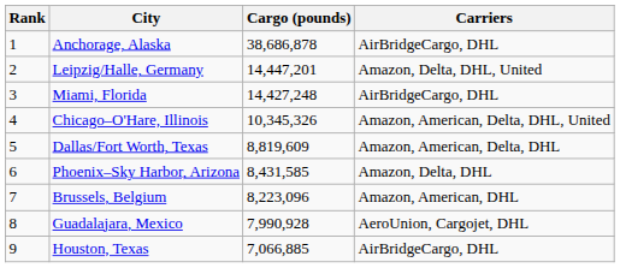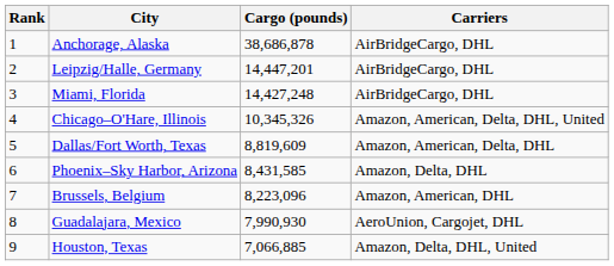 <table class="wikitable sortable" style="font-size: 95%" width= align=>
 <tr>
 <th>Rank</th>
 <th>City</th>
 <th>Cargo (pounds)</th>
 <th>Carriers</th>
 </tr>
 <tr>
 <td>1</td>
 <td> <a href='#'>Anchorage, Alaska</a></td>
 <td>38,686,878</td>
 <td>AirBridgeCargo, DHL</td>
 </tr>
 <tr>
 <td>2</td>
 <td> <a href='#'>Leipzig/Halle, Germany</a></td>
 <td>14,447,201</td>
-<td>Amazon, Delta, DHL, United</td>
+<td>AirBridgeCargo, DHL</td>
 </tr>
 <tr>
 <td>3</td>
 <td> <a href='#'>Miami, Florida</a></td>
 <td>14,427,248</td>
 <td>AirBridgeCargo, DHL</td>
 </tr>
 <tr>
 <td>4</td>
 <td> <a href='#'>Chicago–O'Hare, Illinois</a></td>
 <td>10,345,326</td>
 <td>Amazon, American, Delta, DHL, United</td>
 </tr>
 <tr>
 <td>5</td>
 <td> <a href='#'>Dallas/Fort Worth, Texas</a></td>
 <td>8,819,609</td>
 <td>Amazon, American, Delta, DHL</td>
 </tr>
 <tr>
 <td>6</td>
 <td> <a href='#'>Phoenix–Sky Harbor, Arizona</a></td>
 <td>8,431,585</td>
 <td>Amazon, Delta, DHL</td>
 </tr>
 <tr>
 <td>7</td>
 <td> <a href='#'>Brussels, Belgium</a></td>
 <td>8,223,096</td>
 <td>Amazon, American, DHL</td>
 </tr>
 <tr>
 <td>8</td>
 <td> <a href='#'>Guadalajara, Mexico</a></td>
-<td>7,990,928</td>
+<td>7,990,930</td>
 <td>AeroUnion, Cargojet, DHL</td>
 </tr>
 <tr>
 <td>9</td>
 <td> <a href='#'>Houston, Texas</a></td>
 <td>7,066,885</td>
-<td>AirBridgeCargo, DHL</td>
+<td>Amazon, Delta, DHL, United</td>
 </tr>
 </table>
